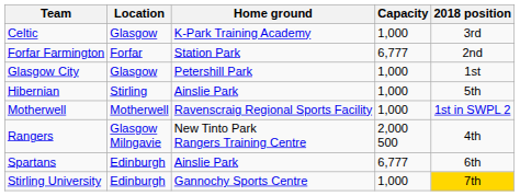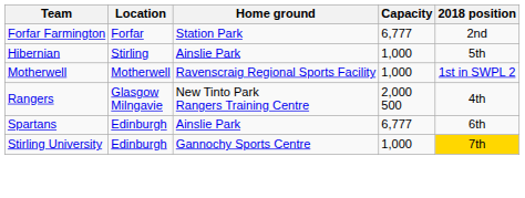 <table class="wikitable sortable">
 <tr>
 <th>Team</th>
 <th>Location</th>
 <th>Home ground</th>
 <th>Capacity</th>
 <th data-sort-type="number">2018 position</th>
 </tr>
 <tr>
-<td><a href='#'>Celtic</a></td>
-<td><a href='#'>Glasgow</a></td>
-<td><a href='#'>K-Park Training Academy</a></td>
-<td>1,000</td>
-<td align=center>3rd</td>
-</tr>
-<tr>
 <td><a href='#'>Forfar Farmington</a></td>
 <td><a href='#'>Forfar</a></td>
 <td><a href='#'>Station Park</a></td>
 <td>6,777</td>
 <td align=center>2nd</td>
-</tr>
-<tr>
-<td><a href='#'>Glasgow City</a></td>
-<td><a href='#'>Glasgow</a></td>
-<td><a href='#'>Petershill Park</a></td>
-<td>1,000</td>
-<td align=center>1st</td>
 </tr>
 <tr>
 <td><a href='#'>Hibernian</a></td>
 <td><a href='#'>Stirling</a></td>
 <td><a href='#'>Ainslie Park</a></td>
 <td>1,000</td>
 <td align=center>5th</td>
 </tr>
 <tr>
 <td><a href='#'>Motherwell</a></td>
 <td><a href='#'>Motherwell</a></td>
 <td><a href='#'>Ravenscraig Regional Sports Facility</a></td>
 <td>1,000</td>
 <td align=center><a href='#'>1st in SWPL 2</a></td>
 </tr>
 <tr>
 <td><a href='#'>Rangers</a></td>
 <td><a href='#'>Glasgow</a><br><a href='#'>Milngavie</a></td>
 <td>New Tinto Park<br><a href='#'>Rangers Training Centre</a></td>
 <td>2,000<br>500</td>
 <td align=center>4th</td>
 </tr>
 <tr>
 <td><a href='#'>Spartans</a></td>
 <td><a href='#'>Edinburgh</a></td>
 <td><a href='#'>Ainslie Park</a></td>
 <td>6,777</td>
 <td align=center>6th</td>
 </tr>
 <tr>
 <td><a href='#'>Stirling University</a></td>
 <td><a href='#'>Edinburgh</a></td>
 <td><a href='#'>Gannochy Sports Centre</a></td>
 <td>1,000</td>
 <td align=center style="background: gold;">7th</td>
 </tr>
 </table>
